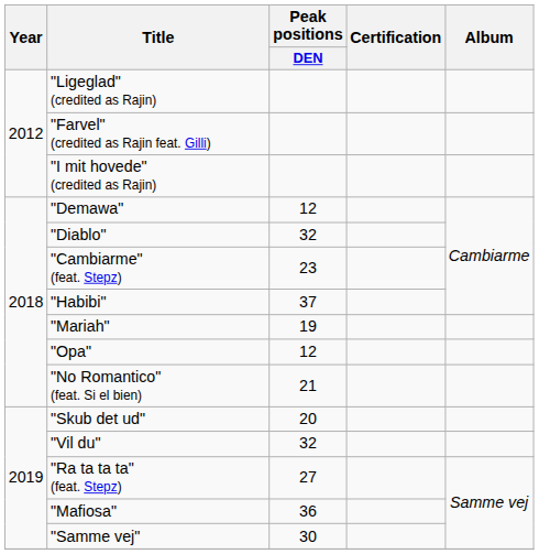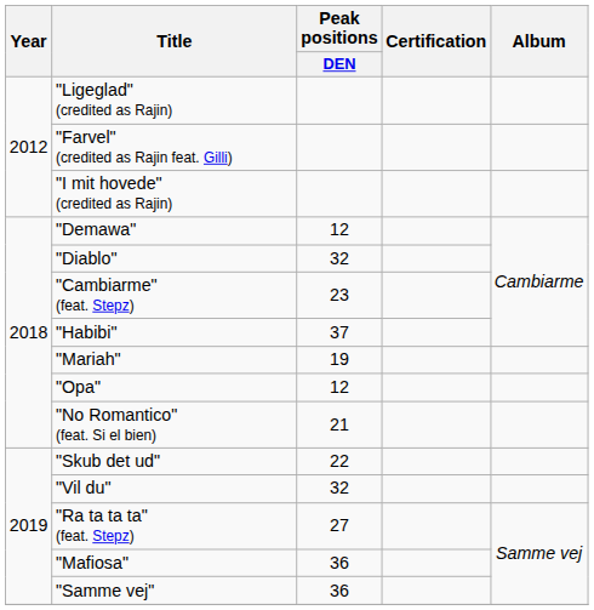 <table class="wikitable">
 <tr>
 <th align="center" rowspan="2" width="10">Year</th>
 <th align="center" rowspan="2" width="220">Title</th>
 <th align="center" colspan="1" width="20">Peak positions</th>
 <th align="center" rowspan="2">Certification</th>
 <th align="center" rowspan="2">Album</th>
 </tr>
 <tr>
 <th scope="col" style="width:3em;font-size:90%;"><a href='#'>DEN</a><br></th>
 </tr>
 <tr>
 <td style="text-align:center;" rowspan=3>2012</td>
 <td>"Ligeglad"<br><small>(credited as Rajin)</small></td>
 <td style="text-align:center;"></td>
 <td style="text-align:center;"></td>
 <td style="text-align:center;"></td>
 </tr>
 <tr>
 <td>"Farvel"<br><small>(credited as Rajin feat. <a href='#'>Gilli</a>)</small></td>
 <td style="text-align:center;"></td>
 <td style="text-align:center;"></td>
 <td style="text-align:center;"></td>
 </tr>
 <tr>
 <td>"I mit hovede" <br><small>(credited as Rajin)</small></td>
 <td style="text-align:center;"></td>
 <td style="text-align:center;"></td>
 <td style="text-align:center;"></td>
 </tr>
 <tr>
 <td style="text-align:center;" rowspan=7>2018</td>
 <td>"Demawa"</td>
 <td style="text-align:center;">12</td>
 <td style="text-align:center;"></td>
 <td style="text-align:center;" rowspan=4><em>Cambiarme</em></td>
 </tr>
 <tr>
 <td>"Diablo"</td>
 <td style="text-align:center;">32</td>
 <td style="text-align:center;"></td>
 </tr>
 <tr>
 <td>"Cambiarme" <br><small>(feat. <a href='#'>Stepz</a>)</small></td>
 <td style="text-align:center;">23</td>
 <td style="text-align:center;"></td>
 </tr>
 <tr>
 <td>"Habibi"</td>
 <td style="text-align:center;">37</td>
 <td style="text-align:center;"></td>
 </tr>
 <tr>
 <td>"Mariah"</td>
 <td style="text-align:center;">19</td>
 <td style="text-align:center;"></td>
 <td style="text-align:center;"></td>
 </tr>
 <tr>
 <td>"Opa"</td>
 <td style="text-align:center;">12</td>
 <td style="text-align:center;"></td>
 <td style="text-align:center;"></td>
 </tr>
 <tr>
 <td>"No Romantico" <br><small>(feat. Si el bien)</small></td>
 <td style="text-align:center;">21</td>
 <td style="text-align:center;"></td>
 <td style="text-align:center;"></td>
 </tr>
 <tr>
 <td style="text-align:center;" rowspan=5>2019</td>
 <td>"Skub det ud"</td>
-<td style="text-align:center;">20</td>
+<td style="text-align:center;">22</td>
 <td style="text-align:center;"></td>
 <td style="text-align:center;"></td>
 </tr>
 <tr>
 <td>"Vil du"</td>
 <td style="text-align:center;">32</td>
 <td style="text-align:center;"></td>
 <td style="text-align:center;"></td>
 </tr>
 <tr>
 <td>"Ra ta ta ta" <br><small>(feat. <a href='#'>Stepz</a>)</small></td>
 <td style="text-align:center;">27</td>
 <td style="text-align:center;"></td>
 <td style="text-align:center;" rowspan=3><em>Samme vej</em></td>
 </tr>
 <tr>
 <td>"Mafiosa"</td>
 <td style="text-align:center;">36</td>
 <td style="text-align:center;"></td>
 </tr>
 <tr>
 <td>"Samme vej"</td>
-<td style="text-align:center;">30</td>
+<td style="text-align:center;">36</td>
 <td style="text-align:center;"></td>
 </tr>
 <tr>
 </tr>
 </table>
